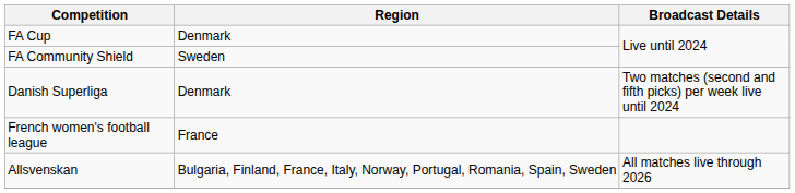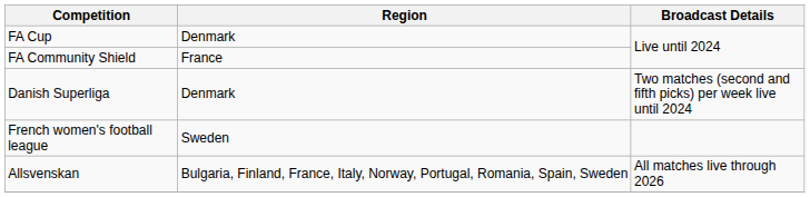 <table class="wikitable">
 <tr>
 <th width="200">Competition</th>
 <th>Region</th>
 <th width="200">Broadcast Details</th>
 </tr>
 <tr>
 <td>FA Cup</td>
 <td>Denmark</td>
 <td rowspan="2">Live until 2024</td>
 </tr>
 <tr>
 <td>FA Community Shield</td>
-<td>Sweden</td>
+<td>France</td>
 </tr>
 <tr>
 <td>Danish Superliga</td>
 <td>Denmark</td>
 <td>Two matches (second and fifth picks) per week live until 2024</td>
 </tr>
 <tr>
 <td>French women's football league</td>
-<td>France</td>
+<td>Sweden</td>
 <td></td>
 </tr>
 <tr>
 <td>Allsvenskan</td>
 <td>Bulgaria, Finland, France, Italy, Norway, Portugal, Romania, Spain, Sweden</td>
 <td>All matches live through 2026</td>
 </tr>
 <tr>
 </tr>
 </table>
